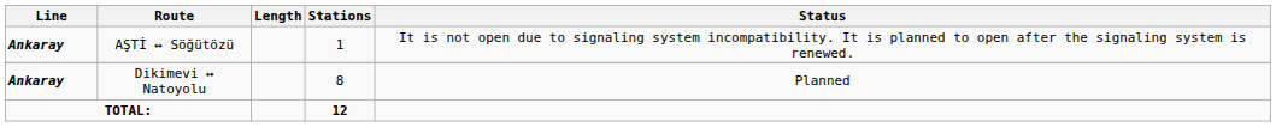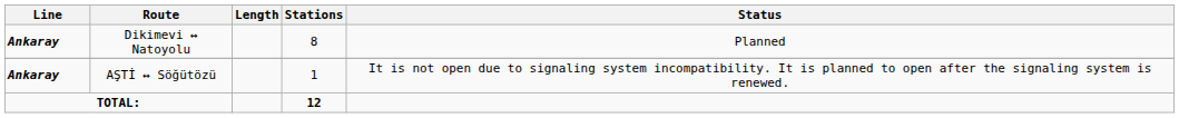 <table class="wikitable">
 <tr>
 <th width="85px">Line</th>
 <th>Route</th>
 <th>Length</th>
 <th>Stations</th>
 <th>Status</th>
 </tr>
 <tr>
 <td> <strong><em>Ankaray</em></strong></td>
-<td style="text-align:center;">AŞTİ ↔ Söğütözü</td>
+<td style="text-align:center;">Dikimevi ↔ Natoyolu</td>
 <td style="text-align:center;"></td>
-<td style="text-align:center;">1</td>
-<td style="text-align:center;">It is not open due to signaling system incompatibility. It is planned to open after the signaling system is renewed.</td>
+<td style="text-align:center;">8</td>
+<td style="text-align:center;">Planned</td>
 </tr>
 <tr>
 </tr>
 <tr>
 <td> <strong><em>Ankaray</em></strong></td>
-<td style="text-align:center;">Dikimevi ↔ Natoyolu</td>
+<td style="text-align:center;">AŞTİ ↔ Söğütözü</td>
 <td style="text-align:center;"></td>
-<td style="text-align:center;">8</td>
-<td style="text-align:center;">Planned</td>
+<td style="text-align:center;">1</td>
+<td style="text-align:center;">It is not open due to signaling system incompatibility. It is planned to open after the signaling system is renewed.</td>
 </tr>
 <tr>
 <td colspan=2 style="text-align:center;"><strong>TOTAL:</strong></td>
 <td style="text-align:center;"><strong></strong></td>
 <td style="text-align:center;"><strong>12</strong></td>
 <td style="text-align:center;"></td>
 </tr>
 </table>
